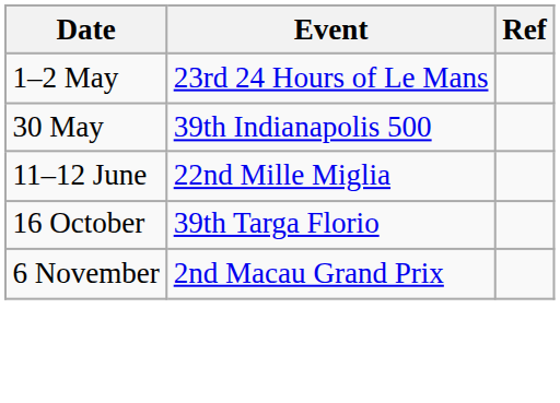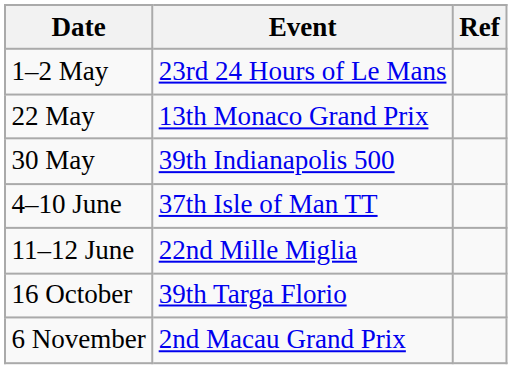 <table class="wikitable" style="font-size: 85%">
 <tr>
 <th>Date</th>
 <th>Event</th>
 <th>Ref</th>
 </tr>
 <tr>
 <td>1–2 May</td>
 <td><a href='#'>23rd 24 Hours of Le Mans</a></td>
 <td></td>
 </tr>
 <tr>
+<td>22 May</td>
+<td><a href='#'>13th Monaco Grand Prix</a></td>
+<td></td>
+</tr>
+<tr>
 <td>30 May</td>
 <td><a href='#'>39th Indianapolis 500</a></td>
+<td></td>
+</tr>
+<tr>
+<td>4–10 June</td>
+<td><a href='#'>37th Isle of Man TT</a></td>
 <td></td>
 </tr>
 <tr>
 <td>11–12 June</td>
 <td><a href='#'>22nd Mille Miglia</a></td>
 <td></td>
 </tr>
 <tr>
 <td>16 October</td>
 <td><a href='#'>39th Targa Florio</a></td>
 <td></td>
 </tr>
 <tr>
 <td>6 November</td>
 <td><a href='#'>2nd Macau Grand Prix</a></td>
 <td></td>
 </tr>
 </table>
